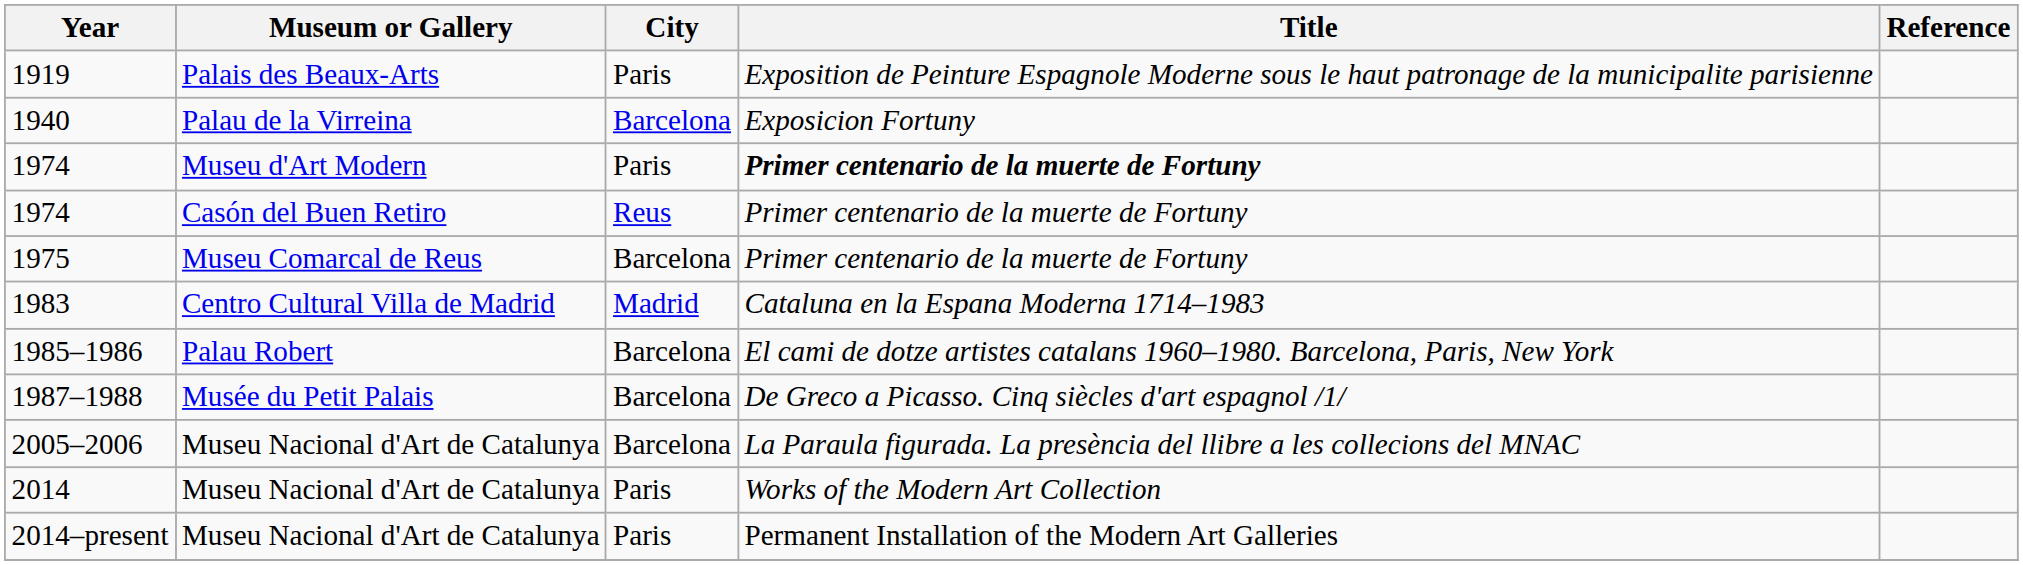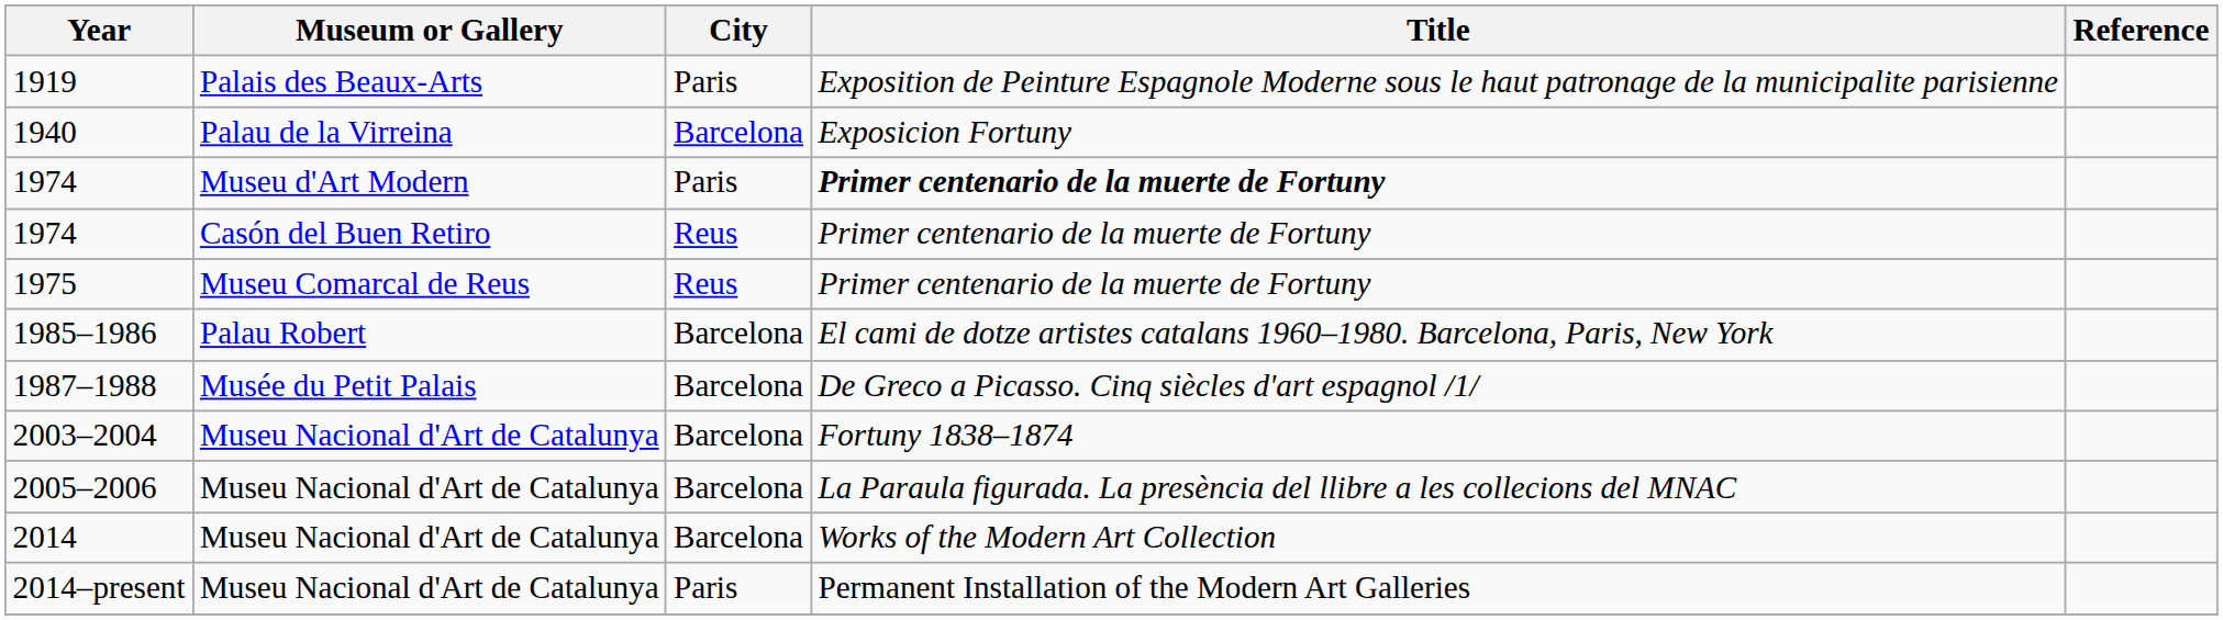 <table class="wikitable sortable">
 <tr>
 <th scope=col>Year</th>
 <th scope=col>Museum or Gallery</th>
 <th scope=col>City</th>
 <th scope=col>Title</th>
 <th scope=col>Reference</th>
 </tr>
 <tr>
 <td>1919</td>
 <td><a href='#'>Palais des Beaux-Arts</a></td>
 <td>Paris</td>
 <td><em>Exposition de Peinture Espagnole Moderne sous le haut patronage de la municipalite parisienne</em></td>
 <td></td>
 </tr>
 <tr>
 <td>1940</td>
 <td><a href='#'>Palau de la Virreina</a></td>
 <td><a href='#'>Barcelona</a></td>
 <td><em>Exposicion Fortuny</em></td>
 <td></td>
 </tr>
 <tr>
 <td>1974</td>
 <td><a href='#'>Museu d'Art Modern</a></td>
 <td>Paris</td>
 <td><strong><em>Primer centenario de la muerte de Fortuny</em></strong></td>
 <td></td>
 </tr>
 <tr>
 <td>1974</td>
 <td><a href='#'>Casón del Buen Retiro</a></td>
 <td><a href='#'>Reus</a></td>
 <td><em>Primer centenario de la muerte de Fortuny</em></td>
 <td></td>
 </tr>
 <tr>
 <td>1975</td>
 <td><a href='#'>Museu Comarcal de Reus</a></td>
-<td>Barcelona</td>
+<td><a href='#'>Reus</a></td>
 <td><em>Primer centenario de la muerte de Fortuny</em></td>
-<td></td>
-</tr>
-<tr>
-<td>1983</td>
-<td><a href='#'>Centro Cultural Villa de Madrid</a></td>
-<td><a href='#'>Madrid</a></td>
-<td><em>Cataluna en la Espana Moderna 1714–1983</em></td>
 <td></td>
 </tr>
 <tr>
 <td>1985–1986</td>
 <td><a href='#'>Palau Robert</a></td>
 <td>Barcelona</td>
 <td><em>El cami de dotze artistes catalans 1960–1980. Barcelona, Paris, New York</em></td>
 <td></td>
 </tr>
 <tr>
 <td>1987–1988</td>
 <td><a href='#'>Musée du Petit Palais</a></td>
 <td>Barcelona</td>
 <td><em>De Greco a Picasso. Cinq siècles d'art espagnol /1/</em></td>
 <td></td>
 </tr>
 <tr>
+<td>2003–2004</td>
+<td><a href='#'>Museu Nacional d'Art de Catalunya</a></td>
+<td>Barcelona</td>
+<td><em>Fortuny 1838–1874</em></td>
+<td></td>
+</tr>
+<tr>
 <td>2005–2006</td>
 <td>Museu Nacional d'Art de Catalunya</td>
 <td>Barcelona</td>
 <td><em>La Paraula figurada. La presència del llibre a les collecions del MNAC</em></td>
 <td></td>
 </tr>
 <tr>
 <td>2014</td>
 <td>Museu Nacional d'Art de Catalunya</td>
-<td>Paris</td>
+<td>Barcelona</td>
 <td><em>Works of the Modern Art Collection</em></td>
 <td></td>
 </tr>
 <tr>
 <td>2014–present</td>
 <td>Museu Nacional d'Art de Catalunya</td>
 <td>Paris</td>
 <td>Permanent Installation of the Modern Art Galleries</td>
 <td></td>
 </tr>
 <tr>
 </tr>
 </table>
